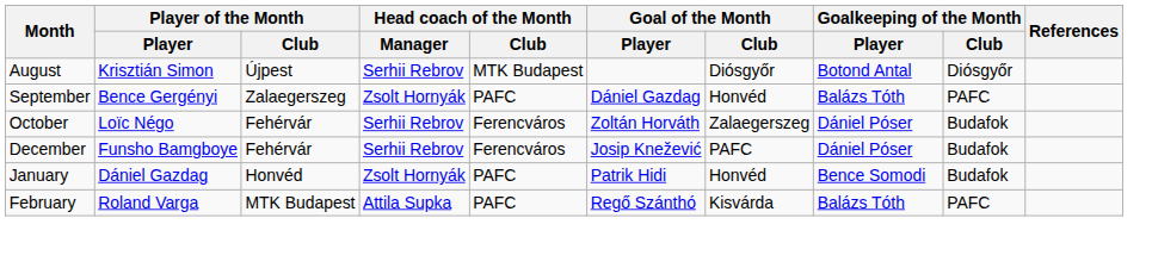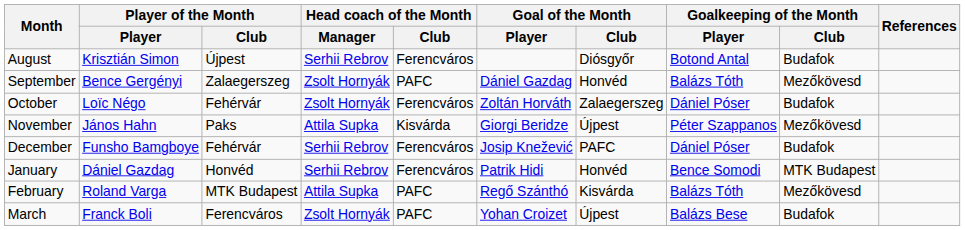 <table class="wikitable">
 <tr>
 <th rowspan="2">Month</th>
 <th colspan="2">Player of the Month</th>
 <th colspan="2">Head coach of the Month</th>
 <th colspan="2">Goal of the Month</th>
 <th colspan="2">Goalkeeping of the Month</th>
 <th rowspan="2">References</th>
 </tr>
 <tr>
 <th>Player</th>
 <th>Club</th>
 <th>Manager</th>
 <th>Club</th>
 <th>Player</th>
 <th>Club</th>
 <th>Player</th>
 <th>Club</th>
 </tr>
 <tr>
 <td>August</td>
 <td> <a href='#'>Krisztián Simon</a></td>
 <td>Újpest</td>
 <td> <a href='#'>Serhii Rebrov</a></td>
-<td>MTK Budapest</td>
+<td>Ferencváros</td>
 <td></td>
 <td>Diósgyőr</td>
 <td> <a href='#'>Botond Antal</a></td>
-<td>Diósgyőr</td>
+<td>Budafok</td>
 <td align=center></td>
 </tr>
 <tr>
 <td>September</td>
 <td> <a href='#'>Bence Gergényi</a></td>
 <td>Zalaegerszeg</td>
 <td> <a href='#'>Zsolt Hornyák</a></td>
 <td>PAFC</td>
 <td> <a href='#'>Dániel Gazdag</a></td>
 <td>Honvéd</td>
 <td> <a href='#'>Balázs Tóth</a></td>
-<td>PAFC</td>
+<td>Mezőkövesd</td>
 <td align=center></td>
 </tr>
 <tr>
 <td>October</td>
 <td> <a href='#'>Loïc Négo</a></td>
 <td>Fehérvár</td>
-<td> <a href='#'>Serhii Rebrov</a></td>
+<td> <a href='#'>Zsolt Hornyák</a></td>
 <td>Ferencváros</td>
 <td> <a href='#'>Zoltán Horváth</a></td>
 <td>Zalaegerszeg</td>
 <td> <a href='#'>Dániel Póser</a></td>
 <td>Budafok</td>
+<td align=center></td>
+</tr>
+<tr>
+<td>November</td>
+<td> <a href='#'>János Hahn</a></td>
+<td>Paks</td>
+<td> <a href='#'>Attila Supka</a></td>
+<td>Kisvárda</td>
+<td> <a href='#'>Giorgi Beridze</a></td>
+<td>Újpest</td>
+<td> <a href='#'>Péter Szappanos</a></td>
+<td>Mezőkövesd</td>
 <td align=center></td>
 </tr>
 <tr>
 <td>December</td>
 <td> <a href='#'>Funsho Bamgboye</a></td>
 <td>Fehérvár</td>
 <td> <a href='#'>Serhii Rebrov</a></td>
 <td>Ferencváros</td>
 <td> <a href='#'>Josip Knežević</a></td>
 <td>PAFC</td>
 <td> <a href='#'>Dániel Póser</a></td>
 <td>Budafok</td>
 <td align=center></td>
 </tr>
 <tr>
 <td>January</td>
 <td> <a href='#'>Dániel Gazdag</a></td>
 <td>Honvéd</td>
-<td> <a href='#'>Zsolt Hornyák</a></td>
-<td>PAFC</td>
+<td> <a href='#'>Serhii Rebrov</a></td>
+<td>Ferencváros</td>
 <td> <a href='#'>Patrik Hidi</a></td>
 <td>Honvéd</td>
 <td> <a href='#'>Bence Somodi</a></td>
-<td>Budafok</td>
+<td>MTK Budapest</td>
 <td align=center></td>
 </tr>
 <tr>
 <td>February</td>
 <td> <a href='#'>Roland Varga</a></td>
 <td>MTK Budapest</td>
 <td> <a href='#'>Attila Supka</a></td>
 <td>PAFC</td>
 <td> <a href='#'>Regő Szánthó</a></td>
 <td>Kisvárda</td>
 <td> <a href='#'>Balázs Tóth</a></td>
+<td>Mezőkövesd</td>
+<td align=center></td>
+</tr>
+<tr>
+<td>March</td>
+<td> <a href='#'>Franck Boli</a></td>
+<td>Ferencváros</td>
+<td> <a href='#'>Zsolt Hornyák</a></td>
 <td>PAFC</td>
+<td> <a href='#'>Yohan Croizet</a></td>
+<td>Újpest</td>
+<td> <a href='#'>Balázs Bese</a></td>
+<td>Budafok</td>
 <td align=center></td>
 </tr>
 </table>
